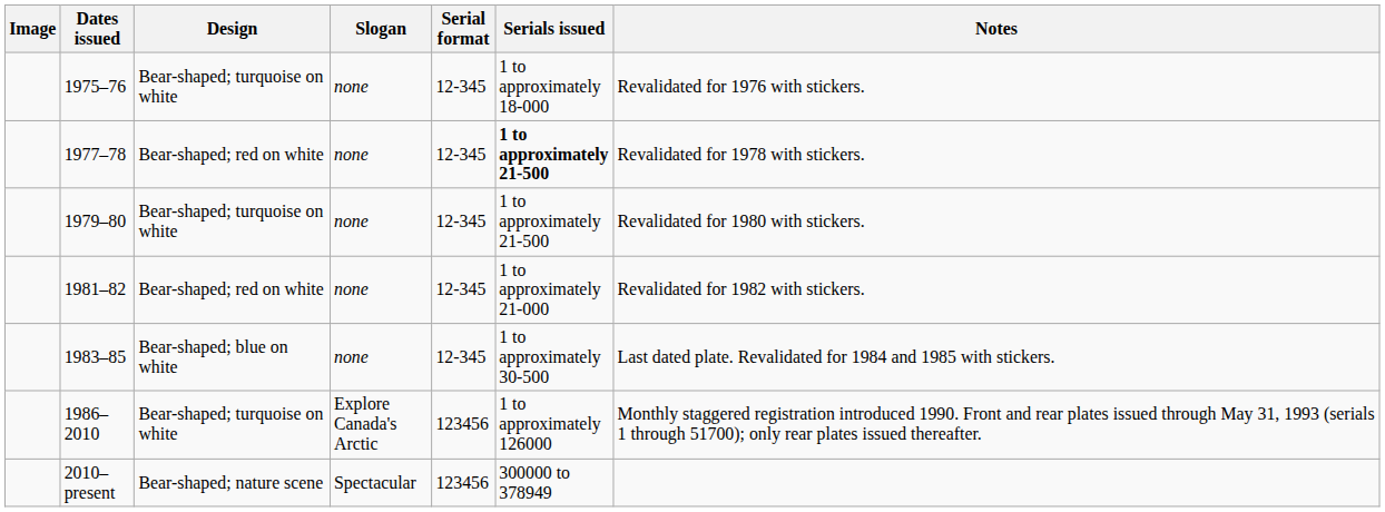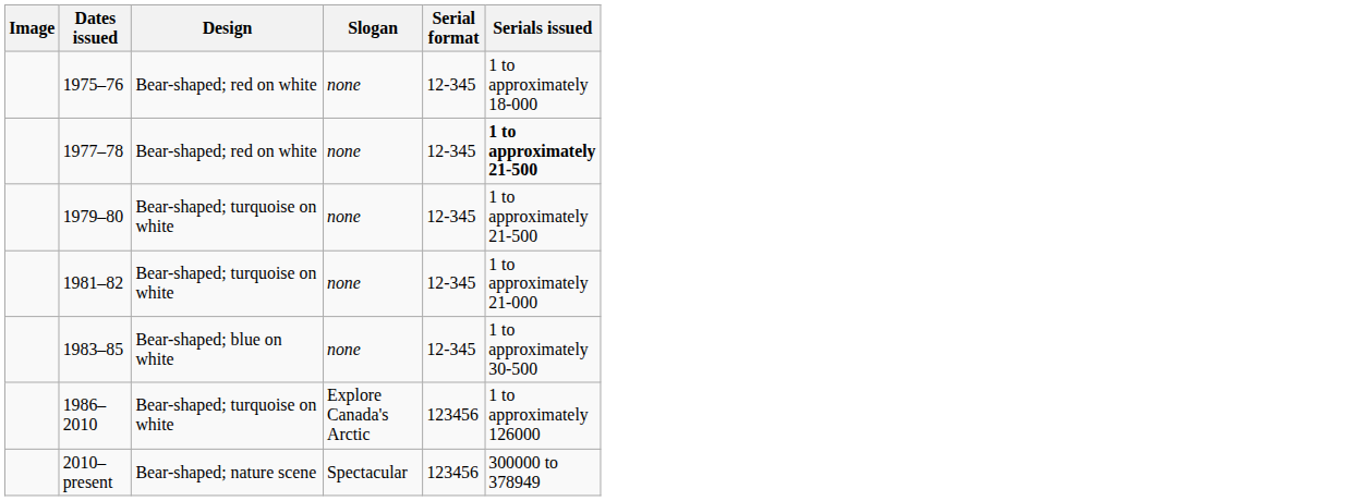 <table class="wikitable">
 <tr>
 <th>Image</th>
 <th style="width:60px;">Dates issued</th>
 <th style="width:170px;">Design</th>
 <th style="width:85px;">Slogan</th>
 <th style="width:50px;">Serial format</th>
 <th style="width:100px;">Serials issued</th>
-<th>Notes</th>
 </tr>
 <tr>
 <td></td>
 <td>1975–76</td>
-<td>Bear-shaped; turquoise on white</td>
+<td>Bear-shaped; red on white</td>
 <td><em>none</em></td>
 <td>12-345</td>
 <td>1 to approximately 18-000</td>
-<td>Revalidated for 1976 with stickers.</td>
 </tr>
 <tr>
 <td></td>
 <td>1977–78</td>
 <td>Bear-shaped; red on white</td>
 <td><em>none</em></td>
 <td>12-345</td>
 <td><strong>1 to approximately 21-500</strong></td>
-<td>Revalidated for 1978 with stickers.</td>
 </tr>
 <tr>
 <td></td>
 <td>1979–80</td>
 <td>Bear-shaped; turquoise on white</td>
 <td><em>none</em></td>
 <td>12-345</td>
 <td>1 to approximately 21-500</td>
-<td>Revalidated for 1980 with stickers.</td>
 </tr>
 <tr>
 <td></td>
 <td>1981–82</td>
-<td>Bear-shaped; red on white</td>
+<td>Bear-shaped; turquoise on white</td>
 <td><em>none</em></td>
 <td>12-345</td>
 <td>1 to approximately 21-000</td>
-<td>Revalidated for 1982 with stickers.</td>
 </tr>
 <tr>
 <td></td>
 <td>1983–85</td>
 <td>Bear-shaped; blue on white</td>
 <td><em>none</em></td>
 <td>12-345</td>
 <td>1 to approximately 30-500</td>
-<td>Last dated plate. Revalidated for 1984 and 1985 with stickers.</td>
 </tr>
 <tr>
 <td></td>
 <td>1986–2010</td>
 <td>Bear-shaped; turquoise on white</td>
 <td>Explore Canada's Arctic</td>
 <td>123456</td>
 <td>1 to approximately 126000</td>
-<td>Monthly staggered registration introduced 1990. Front and rear plates issued through May 31, 1993 (serials 1 through 51700); only rear plates issued thereafter.</td>
 </tr>
 <tr>
 <td></td>
 <td>2010–present</td>
 <td>Bear-shaped; nature scene</td>
 <td>Spectacular</td>
 <td>123456</td>
 <td>300000 to 378949 </td>
-<td></td>
 </tr>
 </table>
